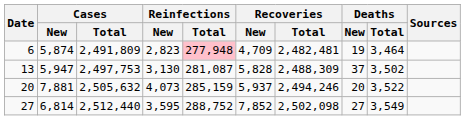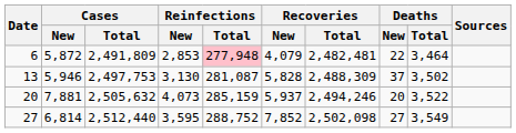 <table class="wikitable sortable mw-collapsible mw-collapsed sticky-header-multi sort-under" style="text-align:right;">
 <tr>
 <th rowspan=2>Date</th>
 <th colspan=2>Cases</th>
 <th colspan=2>Reinfections</th>
 <th colspan=2>Recoveries</th>
 <th colspan=2>Deaths</th>
 <th rowspan=2 class="unsortable">Sources</th>
 </tr>
 <tr>
 <th>New</th>
 <th>Total</th>
 <th>New</th>
 <th>Total</th>
 <th>New</th>
 <th>Total</th>
 <th>New</th>
 <th>Total</th>
 </tr>
 <tr>
 <td>6</td>
-<td>5,874</td>
+<td>5,872</td>
 <td>2,491,809</td>
-<td>2,823</td>
+<td>2,853</td>
 <td style="background: pink;">277,948</td>
-<td>4,709</td>
+<td>4,079</td>
 <td>2,482,481</td>
-<td>19</td>
+<td>22</td>
 <td>3,464</td>
 <td></td>
 </tr>
 <tr>
 <td>13</td>
-<td>5,947</td>
+<td>5,946</td>
 <td>2,497,753</td>
 <td>3,130</td>
 <td>281,087</td>
 <td>5,828</td>
 <td>2,488,309</td>
 <td>37</td>
 <td>3,502</td>
 <td></td>
 </tr>
 <tr>
 <td>20</td>
 <td>7,881</td>
 <td>2,505,632</td>
 <td>4,073</td>
 <td>285,159</td>
 <td>5,937</td>
 <td>2,494,246</td>
 <td>20</td>
 <td>3,522</td>
 <td></td>
 </tr>
 <tr>
 <td>27</td>
 <td>6,814</td>
 <td>2,512,440</td>
 <td>3,595</td>
 <td>288,752</td>
 <td>7,852</td>
 <td>2,502,098</td>
 <td>27</td>
 <td>3,549</td>
 <td></td>
 </tr>
 </table>
